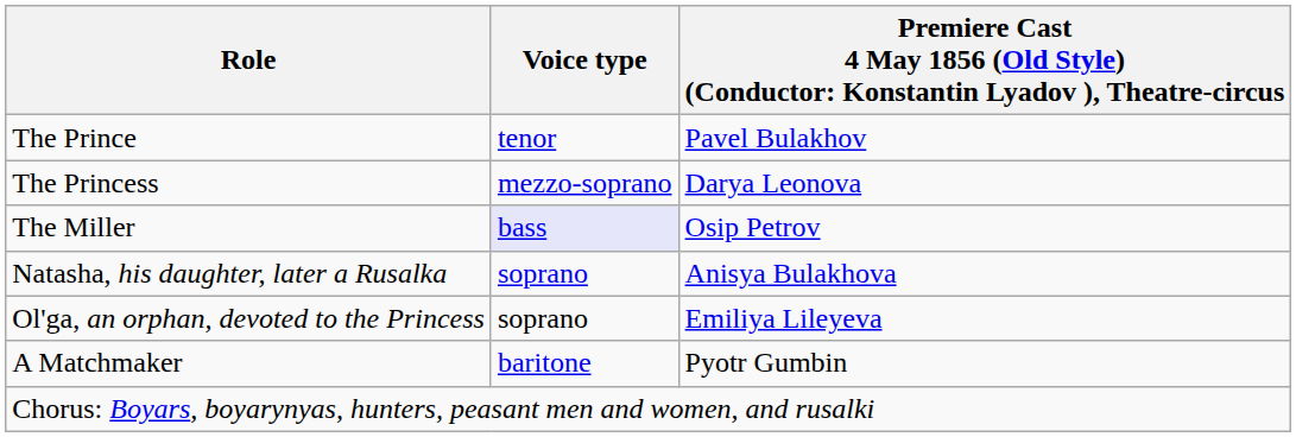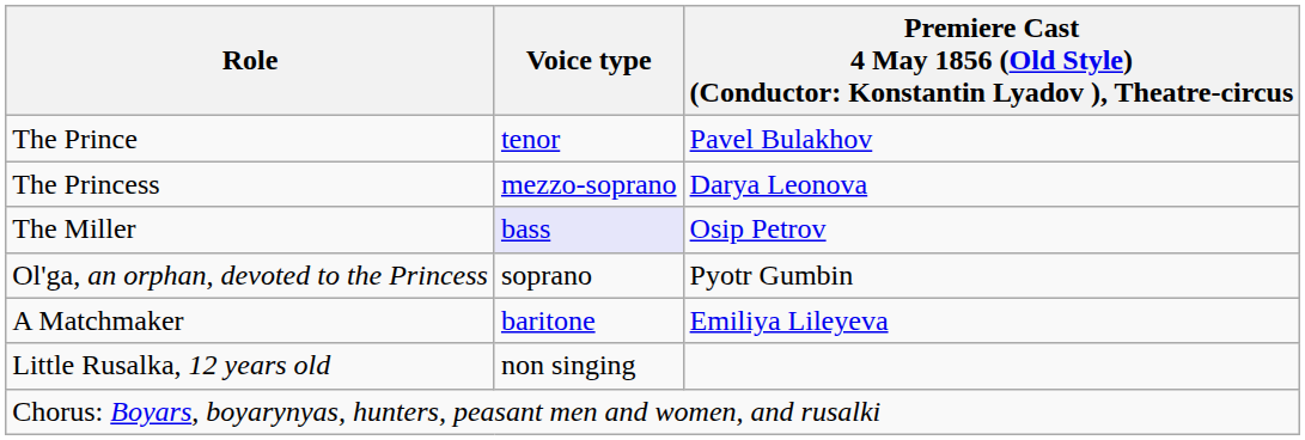 <table class="wikitable">
 <tr>
 <th>Role</th>
 <th>Voice type</th>
 <th>Premiere Cast<br>4 May 1856 (<a href='#'>Old Style</a>)<br>(Conductor: Konstantin Lyadov ), Theatre-circus</th>
 </tr>
 <tr>
 <td>The Prince</td>
 <td><a href='#'>tenor</a></td>
 <td><a href='#'>Pavel Bulakhov</a></td>
 </tr>
 <tr>
 <td>The Princess</td>
 <td><a href='#'>mezzo-soprano</a></td>
 <td><a href='#'>Darya Leonova</a></td>
 </tr>
 <tr>
 <td>The Miller</td>
 <td style="background: lavender;"><a href='#'>bass</a></td>
 <td><a href='#'>Osip Petrov</a></td>
 </tr>
 <tr>
-<td>Natasha, <em>his daughter, later a Rusalka</em></td>
-<td><a href='#'>soprano</a></td>
-<td><a href='#'>Anisya Bulakhova</a></td>
-</tr>
-<tr>
 <td>Ol'ga, <em>an orphan, devoted to the Princess</em></td>
 <td>soprano</td>
-<td><a href='#'>Emiliya Lileyeva</a></td>
+<td>Pyotr Gumbin</td>
 </tr>
 <tr>
 <td>A Matchmaker</td>
 <td><a href='#'>baritone</a></td>
-<td>Pyotr Gumbin</td>
+<td><a href='#'>Emiliya Lileyeva</a></td>
+</tr>
+<tr>
+<td>Little Rusalka, <em>12 years old</em></td>
+<td>non singing</td>
+<td></td>
 </tr>
 <tr>
 <td colspan="3">Chorus: <em><a href='#'>Boyars</a>, boyarynyas, hunters, peasant men and women, and rusalki</em></td>
 </tr>
 </table>
